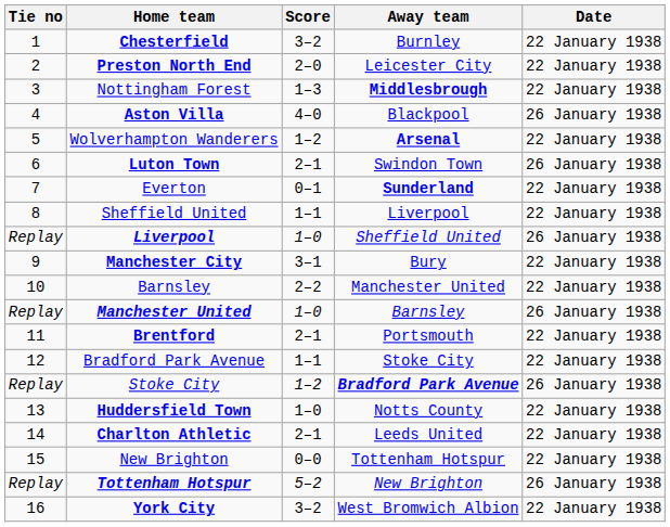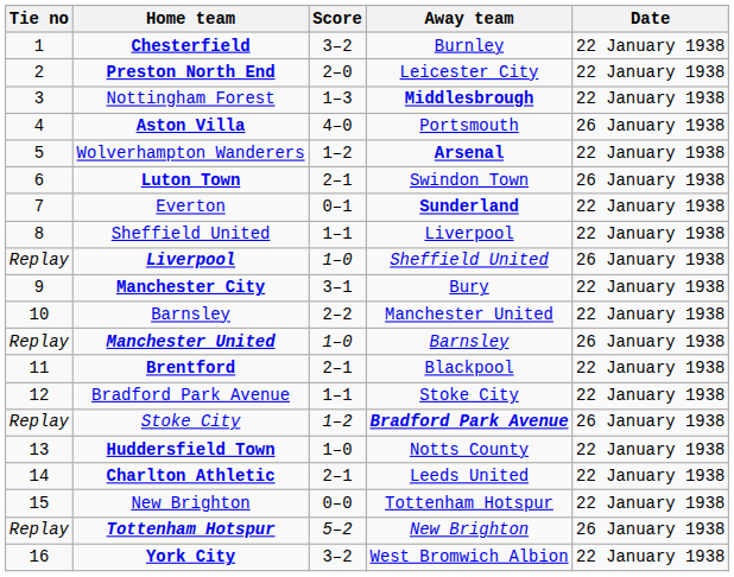 <table class="wikitable" style="text-align: center">
 <tr>
 <th>Tie no</th>
 <th>Home team</th>
 <th>Score</th>
 <th>Away team</th>
 <th>Date</th>
 </tr>
 <tr>
 <td>1</td>
 <td><strong><a href='#'>Chesterfield</a></strong></td>
 <td>3–2</td>
 <td><a href='#'>Burnley</a></td>
 <td>22 January 1938</td>
 </tr>
 <tr>
 <td>2</td>
 <td><strong><a href='#'>Preston North End</a></strong></td>
 <td>2–0</td>
 <td><a href='#'>Leicester City</a></td>
 <td>22 January 1938</td>
 </tr>
 <tr>
 <td>3</td>
 <td><a href='#'>Nottingham Forest</a></td>
 <td>1–3</td>
 <td><strong><a href='#'>Middlesbrough</a></strong></td>
 <td>22 January 1938</td>
 </tr>
 <tr>
 <td>4</td>
 <td><strong><a href='#'>Aston Villa</a></strong></td>
 <td>4–0</td>
-<td><a href='#'>Blackpool</a></td>
+<td><a href='#'>Portsmouth</a></td>
 <td>26 January 1938</td>
 </tr>
 <tr>
 <td>5</td>
 <td><a href='#'>Wolverhampton Wanderers</a></td>
 <td>1–2</td>
 <td><strong><a href='#'>Arsenal</a></strong></td>
 <td>22 January 1938</td>
 </tr>
 <tr>
 <td>6</td>
 <td><strong><a href='#'>Luton Town</a></strong></td>
 <td>2–1</td>
 <td><a href='#'>Swindon Town</a></td>
 <td>26 January 1938</td>
 </tr>
 <tr>
 <td>7</td>
 <td><a href='#'>Everton</a></td>
 <td>0–1</td>
 <td><strong><a href='#'>Sunderland</a></strong></td>
 <td>22 January 1938</td>
 </tr>
 <tr>
 <td>8</td>
 <td><a href='#'>Sheffield United</a></td>
 <td>1–1</td>
 <td><a href='#'>Liverpool</a></td>
 <td>22 January 1938</td>
 </tr>
 <tr>
 <td><em>Replay</em></td>
 <td><strong><em><a href='#'>Liverpool</a></em></strong></td>
 <td><em>1–0</em></td>
 <td><em><a href='#'>Sheffield United</a></em></td>
 <td>26 January 1938</td>
 </tr>
 <tr>
 <td>9</td>
 <td><strong><a href='#'>Manchester City</a></strong></td>
 <td>3–1</td>
 <td><a href='#'>Bury</a></td>
 <td>22 January 1938</td>
 </tr>
 <tr>
 <td>10</td>
 <td><a href='#'>Barnsley</a></td>
 <td>2–2</td>
 <td><a href='#'>Manchester United</a></td>
 <td>22 January 1938</td>
 </tr>
 <tr>
 <td><em>Replay</em></td>
 <td><strong><em><a href='#'>Manchester United</a></em></strong></td>
 <td><em>1–0</em></td>
 <td><em><a href='#'>Barnsley</a></em></td>
 <td>26 January 1938</td>
 </tr>
 <tr>
 <td>11</td>
 <td><strong><a href='#'>Brentford</a></strong></td>
 <td>2–1</td>
-<td><a href='#'>Portsmouth</a></td>
+<td><a href='#'>Blackpool</a></td>
 <td>22 January 1938</td>
 </tr>
 <tr>
 <td>12</td>
 <td><a href='#'>Bradford Park Avenue</a></td>
 <td>1–1</td>
 <td><a href='#'>Stoke City</a></td>
 <td>22 January 1938</td>
 </tr>
 <tr>
 <td><em>Replay</em></td>
 <td><em><a href='#'>Stoke City</a></em></td>
 <td><em>1–2</em></td>
 <td><strong><em><a href='#'>Bradford Park Avenue</a></em></strong></td>
 <td>26 January 1938</td>
 </tr>
 <tr>
 <td>13</td>
 <td><strong><a href='#'>Huddersfield Town</a></strong></td>
 <td>1–0</td>
 <td><a href='#'>Notts County</a></td>
 <td>22 January 1938</td>
 </tr>
 <tr>
 <td>14</td>
 <td><strong><a href='#'>Charlton Athletic</a></strong></td>
 <td>2–1</td>
 <td><a href='#'>Leeds United</a></td>
 <td>22 January 1938</td>
 </tr>
 <tr>
 <td>15</td>
 <td><a href='#'>New Brighton</a></td>
 <td>0–0</td>
 <td><a href='#'>Tottenham Hotspur</a></td>
 <td>22 January 1938</td>
 </tr>
 <tr>
 <td><em>Replay</em></td>
 <td><strong><em><a href='#'>Tottenham Hotspur</a></em></strong></td>
 <td><em>5–2</em></td>
 <td><em><a href='#'>New Brighton</a></em></td>
 <td>26 January 1938</td>
 </tr>
 <tr>
 <td>16</td>
 <td><strong><a href='#'>York City</a></strong></td>
 <td>3–2</td>
 <td><a href='#'>West Bromwich Albion</a></td>
 <td>22 January 1938</td>
 </tr>
 </table>
